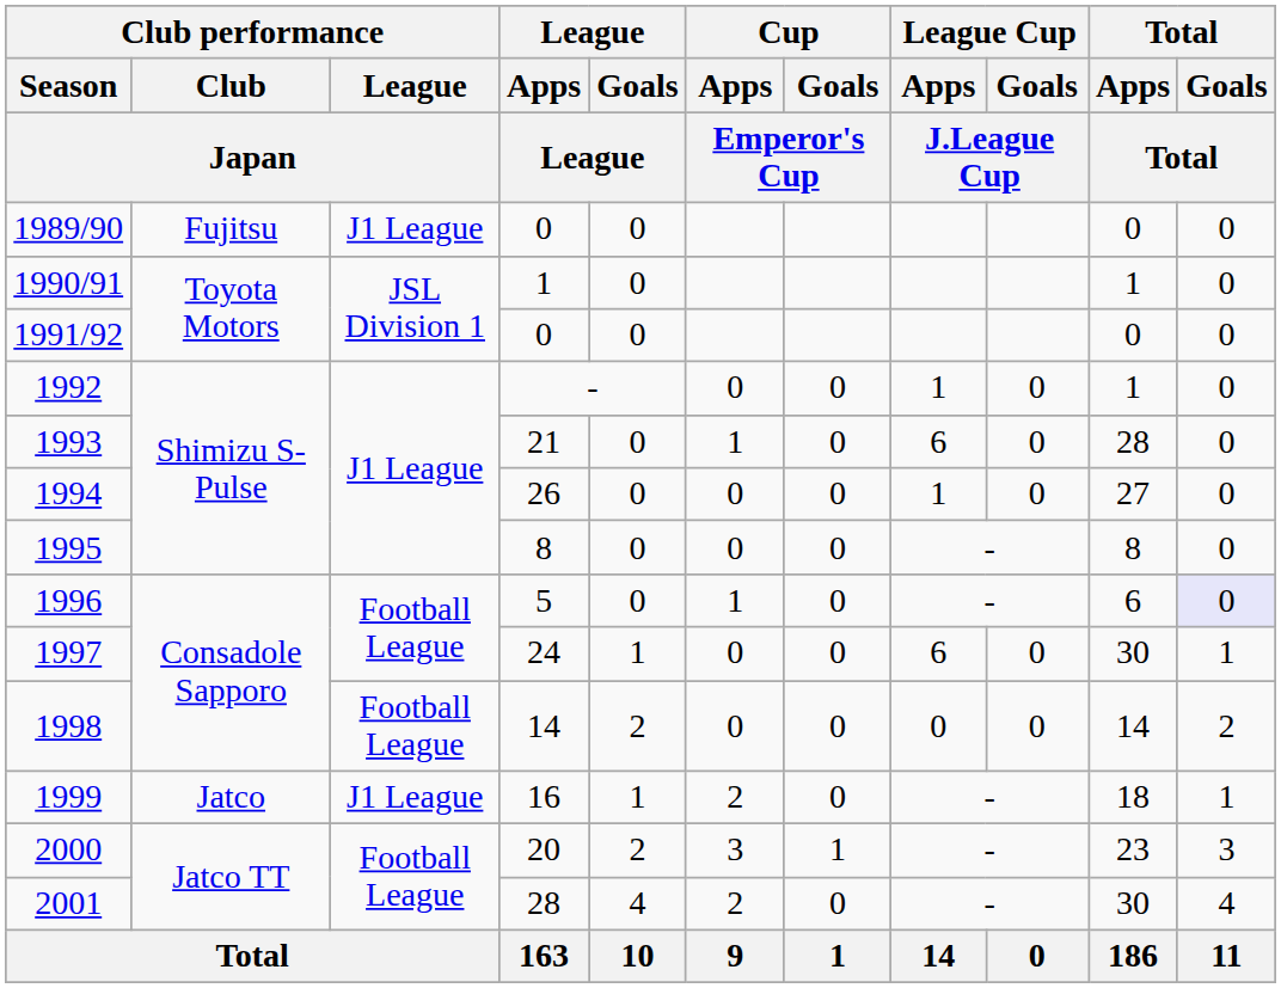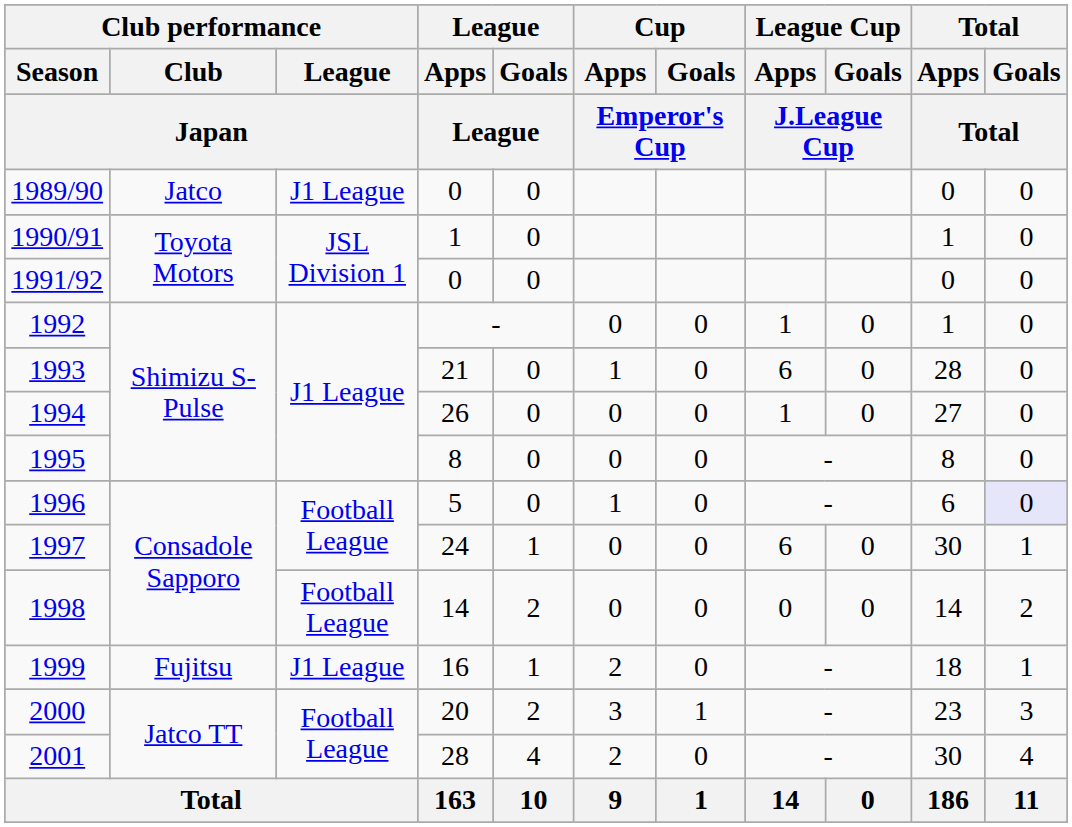 <table class="wikitable" style="text-align:center;">
 <tr>
 <th colspan=3>Club performance</th>
 <th colspan=2>League</th>
 <th colspan=2>Cup</th>
 <th colspan=2>League Cup</th>
 <th colspan=2>Total</th>
 </tr>
 <tr>
 <th>Season</th>
 <th>Club</th>
 <th>League</th>
 <th>Apps</th>
 <th>Goals</th>
 <th>Apps</th>
 <th>Goals</th>
 <th>Apps</th>
 <th>Goals</th>
 <th>Apps</th>
 <th>Goals</th>
 </tr>
 <tr>
 <th colspan=3>Japan</th>
 <th colspan=2>League</th>
 <th colspan=2><a href='#'>Emperor's Cup</a></th>
 <th colspan=2><a href='#'>J.League Cup</a></th>
 <th colspan=2>Total</th>
 </tr>
 <tr>
 <td><a href='#'>1989/90</a></td>
-<td><a href='#'>Fujitsu</a></td>
+<td><a href='#'>Jatco</a></td>
 <td><a href='#'>J1 League</a></td>
 <td>0</td>
 <td>0</td>
 <td></td>
 <td></td>
 <td></td>
 <td></td>
 <td>0</td>
 <td>0</td>
 </tr>
 <tr>
 <td><a href='#'>1990/91</a></td>
 <td rowspan="2"><a href='#'>Toyota Motors</a></td>
 <td rowspan="2"><a href='#'>JSL Division 1</a></td>
 <td>1</td>
 <td>0</td>
 <td></td>
 <td></td>
 <td></td>
 <td></td>
 <td>1</td>
 <td>0</td>
 </tr>
 <tr>
 <td><a href='#'>1991/92</a></td>
 <td>0</td>
 <td>0</td>
 <td></td>
 <td></td>
 <td></td>
 <td></td>
 <td>0</td>
 <td>0</td>
 </tr>
 <tr>
 <td><a href='#'>1992</a></td>
 <td rowspan="4"><a href='#'>Shimizu S-Pulse</a></td>
 <td rowspan="4"><a href='#'>J1 League</a></td>
 <td colspan="2">-</td>
 <td>0</td>
 <td>0</td>
 <td>1</td>
 <td>0</td>
 <td>1</td>
 <td>0</td>
 </tr>
 <tr>
 <td><a href='#'>1993</a></td>
 <td>21</td>
 <td>0</td>
 <td>1</td>
 <td>0</td>
 <td>6</td>
 <td>0</td>
 <td>28</td>
 <td>0</td>
 </tr>
 <tr>
 <td><a href='#'>1994</a></td>
 <td>26</td>
 <td>0</td>
 <td>0</td>
 <td>0</td>
 <td>1</td>
 <td>0</td>
 <td>27</td>
 <td>0</td>
 </tr>
 <tr>
 <td><a href='#'>1995</a></td>
 <td>8</td>
 <td>0</td>
 <td>0</td>
 <td>0</td>
 <td colspan="2">-</td>
 <td>8</td>
 <td>0</td>
 </tr>
 <tr>
 <td><a href='#'>1996</a></td>
 <td rowspan="3"><a href='#'>Consadole Sapporo</a></td>
 <td rowspan="2"><a href='#'>Football League</a></td>
 <td>5</td>
 <td>0</td>
 <td>1</td>
 <td>0</td>
 <td colspan="2">-</td>
 <td>6</td>
 <td style="background: lavender;">0</td>
 </tr>
 <tr>
 <td><a href='#'>1997</a></td>
 <td>24</td>
 <td>1</td>
 <td>0</td>
 <td>0</td>
 <td>6</td>
 <td>0</td>
 <td>30</td>
 <td>1</td>
 </tr>
 <tr>
 <td><a href='#'>1998</a></td>
 <td><a href='#'>Football League</a></td>
 <td>14</td>
 <td>2</td>
 <td>0</td>
 <td>0</td>
 <td>0</td>
 <td>0</td>
 <td>14</td>
 <td>2</td>
 </tr>
 <tr>
 <td><a href='#'>1999</a></td>
-<td><a href='#'>Jatco</a></td>
+<td><a href='#'>Fujitsu</a></td>
 <td><a href='#'>J1 League</a></td>
 <td>16</td>
 <td>1</td>
 <td>2</td>
 <td>0</td>
 <td colspan="2">-</td>
 <td>18</td>
 <td>1</td>
 </tr>
 <tr>
 <td><a href='#'>2000</a></td>
 <td rowspan="2"><a href='#'>Jatco TT</a></td>
 <td rowspan="2"><a href='#'>Football League</a></td>
 <td>20</td>
 <td>2</td>
 <td>3</td>
 <td>1</td>
 <td colspan="2">-</td>
 <td>23</td>
 <td>3</td>
 </tr>
 <tr>
 <td><a href='#'>2001</a></td>
 <td>28</td>
 <td>4</td>
 <td>2</td>
 <td>0</td>
 <td colspan="2">-</td>
 <td>30</td>
 <td>4</td>
 </tr>
 <tr>
 <th colspan=3>Total</th>
 <th>163</th>
 <th>10</th>
 <th>9</th>
 <th>1</th>
 <th>14</th>
 <th>0</th>
 <th>186</th>
 <th>11</th>
 </tr>
 </table>
